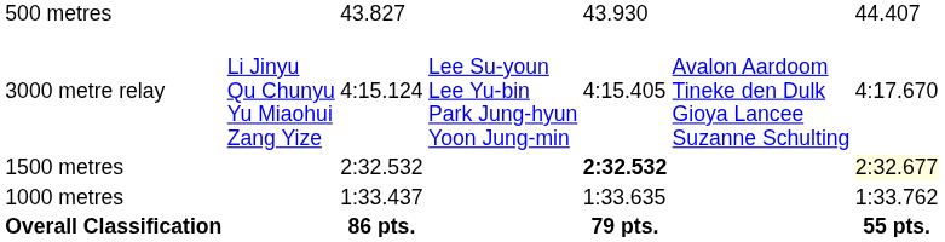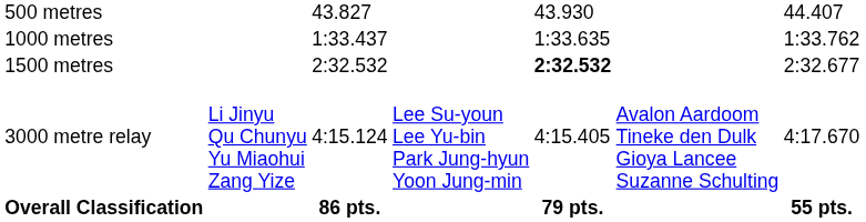 <table>
 <tr>
 <td>500 metres</td>
 <td></td>
 <td>43.827</td>
 <td></td>
 <td>43.930</td>
 <td></td>
 <td>44.407</td>
 </tr>
 <tr>
-<td>3000 metre relay</td>
-<td><br><a href='#'>Li Jinyu</a><br><a href='#'>Qu Chunyu</a><br><a href='#'>Yu Miaohui</a><br><a href='#'>Zang Yize</a></td>
-<td>4:15.124</td>
-<td><br><a href='#'>Lee Su-youn</a><br><a href='#'>Lee Yu-bin</a><br><a href='#'>Park Jung-hyun</a><br><a href='#'>Yoon Jung-min</a></td>
-<td>4:15.405</td>
-<td><br><a href='#'>Avalon Aardoom</a><br><a href='#'>Tineke den Dulk</a><br><a href='#'>Gioya Lancee</a><br><a href='#'>Suzanne Schulting</a></td>
-<td>4:17.670</td>
+<td>1000 metres</td>
+<td></td>
+<td>1:33.437</td>
+<td></td>
+<td>1:33.635</td>
+<td></td>
+<td>1:33.762</td>
 </tr>
 <tr>
 <td>1500 metres</td>
 <td></td>
 <td>2:32.532</td>
 <td></td>
 <td><strong>2:32.532</strong></td>
 <td></td>
-<td style="background: lightyellow;">2:32.677</td>
+<td>2:32.677</td>
 </tr>
 <tr>
-<td>1000 metres</td>
-<td></td>
-<td>1:33.437</td>
-<td></td>
-<td>1:33.635</td>
-<td></td>
-<td>1:33.762</td>
+<td>3000 metre relay</td>
+<td><br><a href='#'>Li Jinyu</a><br><a href='#'>Qu Chunyu</a><br><a href='#'>Yu Miaohui</a><br><a href='#'>Zang Yize</a></td>
+<td>4:15.124</td>
+<td><br><a href='#'>Lee Su-youn</a><br><a href='#'>Lee Yu-bin</a><br><a href='#'>Park Jung-hyun</a><br><a href='#'>Yoon Jung-min</a></td>
+<td>4:15.405</td>
+<td><br><a href='#'>Avalon Aardoom</a><br><a href='#'>Tineke den Dulk</a><br><a href='#'>Gioya Lancee</a><br><a href='#'>Suzanne Schulting</a></td>
+<td>4:17.670</td>
 </tr>
 <tr>
 <th>Overall Classification</th>
 <th></th>
 <th>86 pts.</th>
 <th></th>
 <th>79 pts.</th>
 <th></th>
 <th>55 pts.</th>
 </tr>
 </table>
